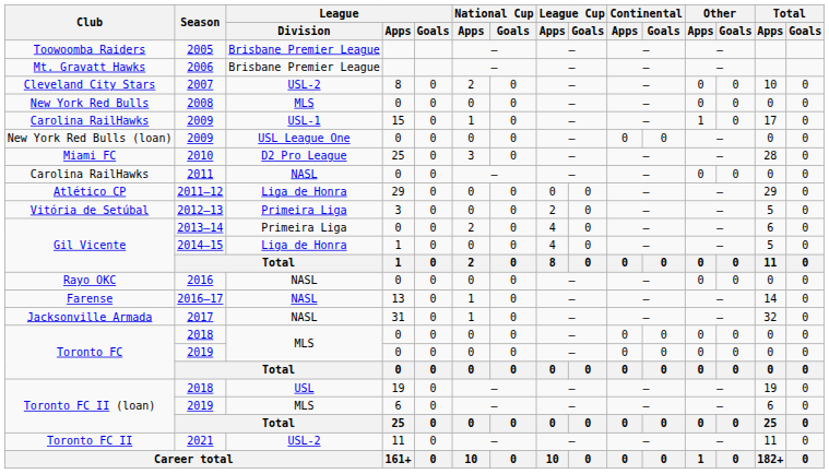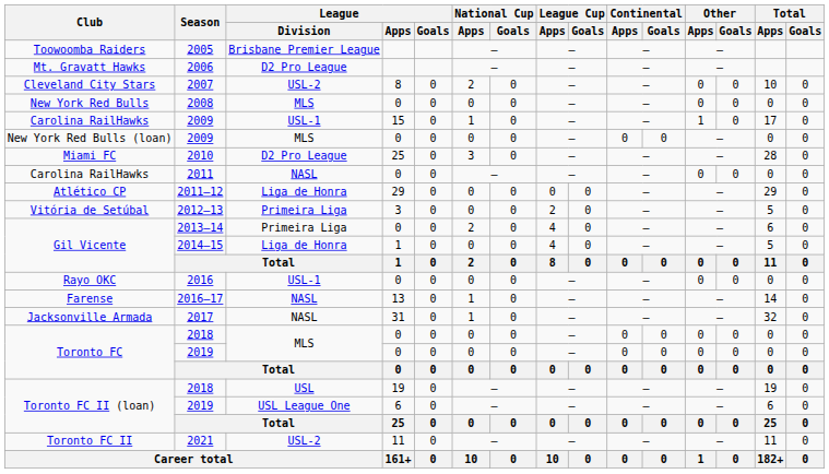 <table class="wikitable" style="text-align: center;">
 <tr>
 <th rowspan=2>Club</th>
 <th rowspan=2>Season</th>
 <th colspan=3>League</th>
 <th colspan=2>National Cup</th>
 <th colspan=2>League Cup</th>
 <th colspan=2>Continental</th>
 <th colspan=2>Other</th>
 <th colspan=2>Total</th>
 </tr>
 <tr>
 <th>Division</th>
 <th>Apps</th>
 <th>Goals</th>
 <th>Apps</th>
 <th>Goals</th>
 <th>Apps</th>
 <th>Goals</th>
 <th>Apps</th>
 <th>Goals</th>
 <th>Apps</th>
 <th>Goals</th>
 <th>Apps</th>
 <th>Goals</th>
 </tr>
 <tr>
 <td><a href='#'>Toowoomba Raiders</a></td>
 <td><a href='#'>2005</a></td>
 <td><a href='#'>Brisbane Premier League</a></td>
 <td></td>
 <td></td>
 <td colspan=2>—</td>
 <td colspan=2>—</td>
 <td colspan=2>—</td>
 <td colspan=2>—</td>
 <td></td>
 <td></td>
 </tr>
 <tr>
 <td><a href='#'>Mt. Gravatt Hawks</a></td>
 <td><a href='#'>2006</a></td>
-<td>Brisbane Premier League</td>
+<td><a href='#'>D2 Pro League</a></td>
 <td></td>
 <td></td>
 <td colspan=2>—</td>
 <td colspan=2>—</td>
 <td colspan=2>—</td>
 <td colspan=2>—</td>
 <td></td>
 <td></td>
 </tr>
 <tr>
 <td><a href='#'>Cleveland City Stars</a></td>
 <td><a href='#'>2007</a></td>
 <td><a href='#'>USL-2</a></td>
 <td>8</td>
 <td>0</td>
 <td>2</td>
 <td>0</td>
 <td colspan=2>—</td>
 <td colspan=2>—</td>
 <td>0</td>
 <td>0</td>
 <td>10</td>
 <td>0</td>
 </tr>
 <tr>
 <td><a href='#'>New York Red Bulls</a></td>
 <td><a href='#'>2008</a></td>
 <td><a href='#'>MLS</a></td>
 <td>0</td>
 <td>0</td>
 <td>0</td>
 <td>0</td>
 <td colspan=2>—</td>
 <td colspan=2>—</td>
 <td>0</td>
 <td>0</td>
 <td>0</td>
 <td>0</td>
 </tr>
 <tr>
 <td><a href='#'>Carolina RailHawks</a></td>
 <td><a href='#'>2009</a></td>
 <td><a href='#'>USL-1</a></td>
 <td>15</td>
 <td>0</td>
 <td>1</td>
 <td>0</td>
 <td colspan=2>—</td>
 <td colspan=2>—</td>
 <td>1</td>
 <td>0</td>
 <td>17</td>
 <td>0</td>
 </tr>
 <tr>
 <td>New York Red Bulls (loan)</td>
 <td><a href='#'>2009</a></td>
-<td><a href='#'>USL League One</a></td>
+<td>MLS</td>
 <td>0</td>
 <td>0</td>
 <td>0</td>
 <td>0</td>
 <td colspan=2>—</td>
 <td>0</td>
 <td>0</td>
 <td colspan=2>—</td>
 <td>0</td>
 <td>0</td>
 </tr>
 <tr>
 <td><a href='#'>Miami FC</a></td>
 <td><a href='#'>2010</a></td>
 <td><a href='#'>D2 Pro League</a></td>
 <td>25</td>
 <td>0</td>
 <td>3</td>
 <td>0</td>
 <td colspan=2>—</td>
 <td colspan=2>—</td>
 <td colspan=2>—</td>
 <td>28</td>
 <td>0</td>
 </tr>
 <tr>
 <td>Carolina RailHawks</td>
 <td><a href='#'>2011</a></td>
 <td><a href='#'>NASL</a></td>
 <td>0</td>
 <td>0</td>
 <td colspan=2>—</td>
 <td colspan=2>—</td>
 <td colspan=2>—</td>
 <td>0</td>
 <td>0</td>
 <td>0</td>
 <td>0</td>
 </tr>
 <tr>
 <td><a href='#'>Atlético CP</a></td>
 <td><a href='#'>2011–12</a></td>
 <td><a href='#'>Liga de Honra</a></td>
 <td>29</td>
 <td>0</td>
 <td>0</td>
 <td>0</td>
 <td>0</td>
 <td>0</td>
 <td colspan=2>—</td>
 <td colspan=2>—</td>
 <td>29</td>
 <td>0</td>
 </tr>
 <tr>
 <td><a href='#'>Vitória de Setúbal</a></td>
 <td><a href='#'>2012–13</a></td>
 <td><a href='#'>Primeira Liga</a></td>
 <td>3</td>
 <td>0</td>
 <td>0</td>
 <td>0</td>
 <td>2</td>
 <td>0</td>
 <td colspan=2>—</td>
 <td colspan=2>—</td>
 <td>5</td>
 <td>0</td>
 </tr>
 <tr>
 <td rowspan=3><a href='#'>Gil Vicente</a></td>
 <td><a href='#'>2013–14</a></td>
 <td>Primeira Liga</td>
 <td>0</td>
 <td>0</td>
 <td>2</td>
 <td>0</td>
 <td>4</td>
 <td>0</td>
 <td colspan=2>—</td>
 <td colspan=2>—</td>
 <td>6</td>
 <td>0</td>
 </tr>
 <tr>
 <td><a href='#'>2014–15</a></td>
 <td><a href='#'>Liga de Honra</a></td>
 <td>1</td>
 <td>0</td>
 <td>0</td>
 <td>0</td>
 <td>4</td>
 <td>0</td>
 <td colspan=2>—</td>
 <td colspan=2>—</td>
 <td>5</td>
 <td>0</td>
 </tr>
 <tr>
 <th colspan=2>Total</th>
 <th>1</th>
 <th>0</th>
 <th>2</th>
 <th>0</th>
 <th>8</th>
 <th>0</th>
 <th>0</th>
 <th>0</th>
 <th>0</th>
 <th>0</th>
 <th>11</th>
 <th>0</th>
 </tr>
 <tr>
 <td><a href='#'>Rayo OKC</a></td>
 <td><a href='#'>2016</a></td>
-<td>NASL</td>
+<td><a href='#'>USL-1</a></td>
 <td>0</td>
 <td>0</td>
 <td>0</td>
 <td>0</td>
 <td colspan=2>—</td>
 <td colspan=2>—</td>
 <td>0</td>
 <td>0</td>
 <td>0</td>
 <td>0</td>
 </tr>
 <tr>
 <td><a href='#'>Farense</a></td>
 <td><a href='#'>2016–17</a></td>
 <td><a href='#'>NASL</a></td>
 <td>13</td>
 <td>0</td>
 <td>1</td>
 <td>0</td>
 <td colspan=2>—</td>
 <td colspan=2>—</td>
 <td colspan=2>—</td>
 <td>14</td>
 <td>0</td>
 </tr>
 <tr>
 <td><a href='#'>Jacksonville Armada</a></td>
 <td><a href='#'>2017</a></td>
 <td>NASL</td>
 <td>31</td>
 <td>0</td>
 <td>1</td>
 <td>0</td>
 <td colspan=2>—</td>
 <td colspan=2>—</td>
 <td colspan=2>—</td>
 <td>32</td>
 <td>0</td>
 </tr>
 <tr>
 <td rowspan=3><a href='#'>Toronto FC</a></td>
 <td><a href='#'>2018</a></td>
 <td rowspan=2>MLS</td>
 <td>0</td>
 <td>0</td>
 <td>0</td>
 <td>0</td>
 <td colspan=2>—</td>
 <td>0</td>
 <td>0</td>
 <td>0</td>
 <td>0</td>
 <td>0</td>
 <td>0</td>
 </tr>
 <tr>
 <td><a href='#'>2019</a></td>
 <td>0</td>
 <td>0</td>
 <td>0</td>
 <td>0</td>
 <td colspan=2>—</td>
 <td>0</td>
 <td>0</td>
 <td>0</td>
 <td>0</td>
 <td>0</td>
 <td>0</td>
 </tr>
 <tr>
 <th colspan=2>Total</th>
 <th>0</th>
 <th>0</th>
 <th>0</th>
 <th>0</th>
 <th>0</th>
 <th>0</th>
 <th>0</th>
 <th>0</th>
 <th>0</th>
 <th>0</th>
 <th>0</th>
 <th>0</th>
 </tr>
 <tr>
 <td rowspan=3><a href='#'>Toronto FC II</a> (loan)</td>
 <td><a href='#'>2018</a></td>
 <td><a href='#'>USL</a></td>
 <td>19</td>
 <td>0</td>
 <td colspan=2>—</td>
 <td colspan=2>—</td>
 <td colspan=2>—</td>
 <td colspan=2>—</td>
 <td>19</td>
 <td>0</td>
 </tr>
 <tr>
 <td><a href='#'>2019</a></td>
-<td>MLS</td>
+<td><a href='#'>USL League One</a></td>
 <td>6</td>
 <td>0</td>
 <td colspan=2>—</td>
 <td colspan=2>—</td>
 <td colspan=2>—</td>
 <td colspan=2>—</td>
 <td>6</td>
 <td>0</td>
 </tr>
 <tr>
 <th colspan=2>Total</th>
 <th>25</th>
 <th>0</th>
 <th>0</th>
 <th>0</th>
 <th>0</th>
 <th>0</th>
 <th>0</th>
 <th>0</th>
 <th>0</th>
 <th>0</th>
 <th>25</th>
 <th>0</th>
 </tr>
 <tr>
 <td><a href='#'>Toronto FC II</a></td>
 <td><a href='#'>2021</a></td>
 <td><a href='#'>USL-2</a></td>
 <td>11</td>
 <td>0</td>
 <td colspan=2>—</td>
 <td colspan=2>—</td>
 <td colspan=2>—</td>
 <td colspan=2>—</td>
 <td>11</td>
 <td>0</td>
 </tr>
 <tr>
 <th colspan=3>Career total</th>
 <th>161+</th>
 <th>0</th>
 <th>10</th>
 <th>0</th>
 <th>10</th>
 <th>0</th>
 <th>0</th>
 <th>0</th>
 <th>1</th>
 <th>0</th>
 <th>182+</th>
 <th>0</th>
 </tr>
 </table>
